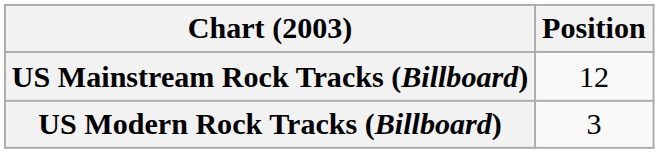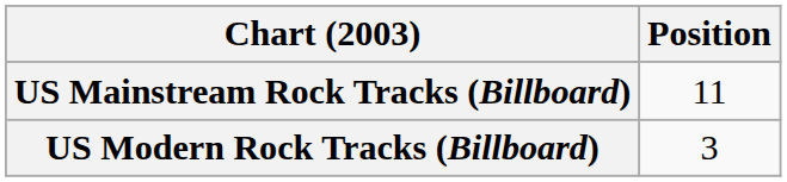 <table class="wikitable sortable plainrowheaders" style="text-align:center">
 <tr>
 <th scope="col">Chart (2003)</th>
 <th scope="col">Position</th>
 </tr>
 <tr>
 <th scope="row">US Mainstream Rock Tracks (<em>Billboard</em>)</th>
-<td>12</td>
+<td>11</td>
 </tr>
 <tr>
 <th scope="row">US Modern Rock Tracks (<em>Billboard</em>)</th>
 <td>3</td>
 </tr>
 </table>
